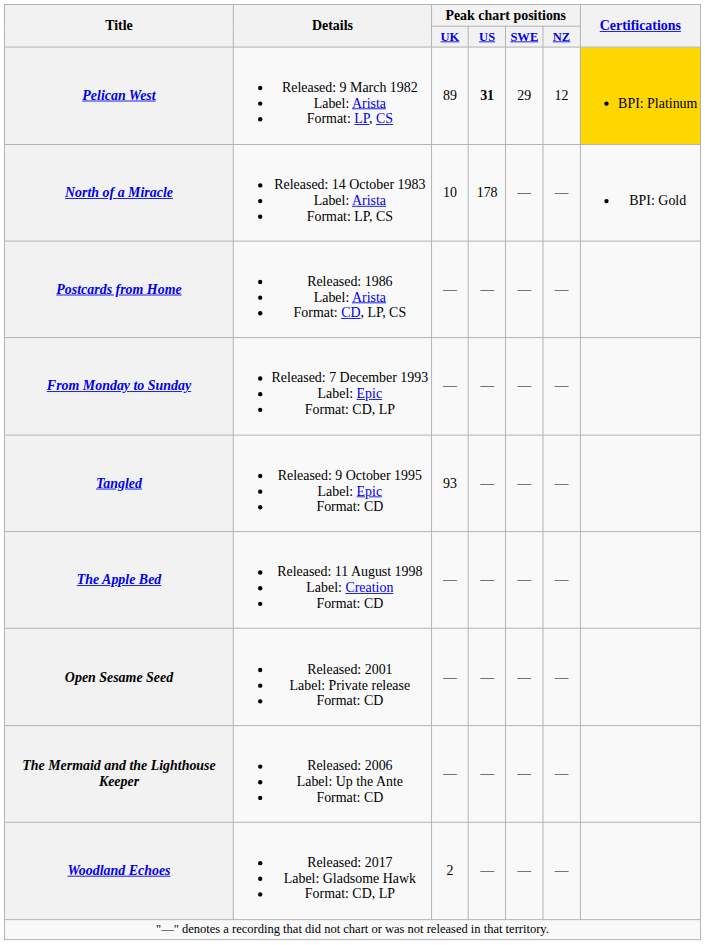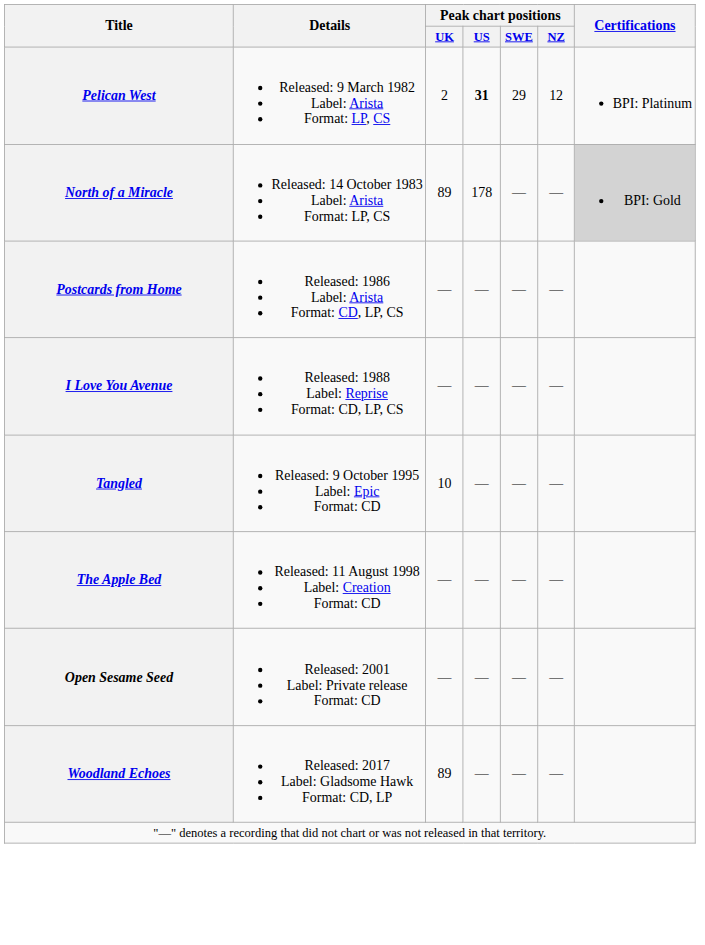 <table class="wikitable plainrowheaders" style="text-align:center;">
 <tr>
 <th scope="col" rowspan="2" style="width:16em;">Title</th>
 <th scope="col" rowspan="2">Details</th>
 <th scope="col" colspan="4">Peak chart positions</th>
 <th scope="col" rowspan="2"><a href='#'>Certifications</a></th>
 </tr>
 <tr>
 <th scope="col" style="width:2.5em;font-size:90%;"><a href='#'>UK</a><br></th>
 <th scope="col" style="width:2.5em;font-size:90%;"><a href='#'>US</a><br></th>
 <th scope="col" style="width:2.5em;font-size:90%;"><a href='#'>SWE</a><br></th>
 <th scope="col" style="width:2.5em;font-size:90%;"><a href='#'>NZ</a><br></th>
 </tr>
 <tr>
 <th scope="row"><em><a href='#'>Pelican West</a></em><br></th>
 <td><br><ul><li>Released: 9 March 1982</li><li>Label: <a href='#'>Arista</a> </li><li>Format: <a href='#'>LP</a>, <a href='#'>CS</a></li></ul></td>
-<td>89</td>
+<td>2</td>
 <td><strong>31</strong></td>
 <td>29</td>
 <td>12</td>
-<td style="background: gold;"><br><ul><li>BPI: Platinum</li></ul></td>
+<td><br><ul><li>BPI: Platinum</li></ul></td>
 </tr>
 <tr>
 <th scope="row"><em><a href='#'>North of a Miracle</a></em></th>
 <td><br><ul><li>Released: 14 October 1983</li><li>Label: <a href='#'>Arista</a> </li><li>Format: LP, CS</li></ul></td>
-<td>10</td>
+<td>89</td>
 <td>178</td>
 <td>—</td>
 <td>—</td>
-<td><br><ul><li>BPI: Gold</li></ul></td>
+<td style="background: lightgrey;"><br><ul><li>BPI: Gold</li></ul></td>
 </tr>
 <tr>
 <th scope="row"><em><a href='#'>Postcards from Home</a></em></th>
 <td><br><ul><li>Released: 1986</li><li>Label: <a href='#'>Arista</a> </li><li>Format: <a href='#'>CD</a>, LP, CS</li></ul></td>
 <td>—</td>
 <td>—</td>
 <td>—</td>
 <td>—</td>
 <td></td>
 </tr>
 <tr>
-<th scope="row"><em><a href='#'>From Monday to Sunday</a></em></th>
-<td><br><ul><li>Released: 7 December 1993</li><li>Label: <a href='#'>Epic</a> </li><li>Format: CD, LP</li></ul></td>
+<th scope="row"><em><a href='#'>I Love You Avenue</a></em></th>
+<td><br><ul><li>Released: 1988</li><li>Label: <a href='#'>Reprise</a> </li><li>Format: CD, LP, CS</li></ul></td>
 <td>—</td>
 <td>—</td>
 <td>—</td>
 <td>—</td>
 <td></td>
 </tr>
 <tr>
 <th scope="row"><em><a href='#'>Tangled</a></em></th>
 <td><br><ul><li>Released: 9 October 1995</li><li>Label: <a href='#'>Epic</a> </li><li>Format: CD</li></ul></td>
-<td>93</td>
+<td>10</td>
 <td>—</td>
 <td>—</td>
 <td>—</td>
 <td></td>
 </tr>
 <tr>
 <th scope="row"><em><a href='#'>The Apple Bed</a></em></th>
 <td><br><ul><li>Released: 11 August 1998</li><li>Label: <a href='#'>Creation</a> </li><li>Format: CD</li></ul></td>
 <td>—</td>
 <td>—</td>
 <td>—</td>
 <td>—</td>
 <td></td>
 </tr>
 <tr>
 <th scope="row"><em>Open Sesame Seed</em></th>
 <td><br><ul><li>Released: 2001</li><li>Label: Private release</li><li>Format: CD</li></ul></td>
 <td>—</td>
 <td>—</td>
 <td>—</td>
 <td>—</td>
 <td></td>
 </tr>
 <tr>
-<th scope="row"><em>The Mermaid and the Lighthouse Keeper</em></th>
-<td><br><ul><li>Released: 2006</li><li>Label: Up the Ante</li><li>Format: CD</li></ul></td>
-<td>—</td>
-<td>—</td>
-<td>—</td>
-<td>—</td>
-<td></td>
-</tr>
-<tr>
 <th scope="row"><em><a href='#'>Woodland Echoes</a></em></th>
 <td><br><ul><li>Released: 2017</li><li>Label: Gladsome Hawk</li><li>Format: CD, LP</li></ul></td>
-<td>2</td>
+<td>89</td>
 <td>—</td>
 <td>—</td>
 <td>—</td>
 <td></td>
 </tr>
 <tr>
 <td colspan="7" style="font-size:90%">"—" denotes a recording that did not chart or was not released in that territory.</td>
 </tr>
 </table>
